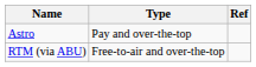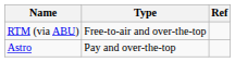 <table class="wikitable sortable">
 <tr>
 <th>Name</th>
 <th>Type</th>
 <th>Ref</th>
 </tr>
 <tr>
+<td><a href='#'>RTM</a> (via <a href='#'>ABU</a>)</td>
+<td>Free-to-air and over-the-top</td>
+<td></td>
+</tr>
+<tr>
 <td><a href='#'>Astro</a></td>
 <td>Pay and over-the-top</td>
 <td></td>
 </tr>
-<tr>
-<td><a href='#'>RTM</a> (via <a href='#'>ABU</a>)</td>
-<td>Free-to-air and over-the-top</td>
-<td></td>
-</tr>
 </table>
